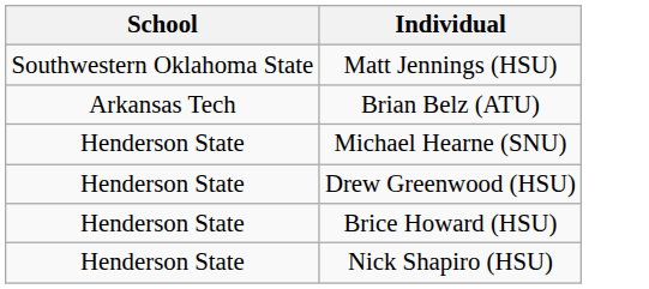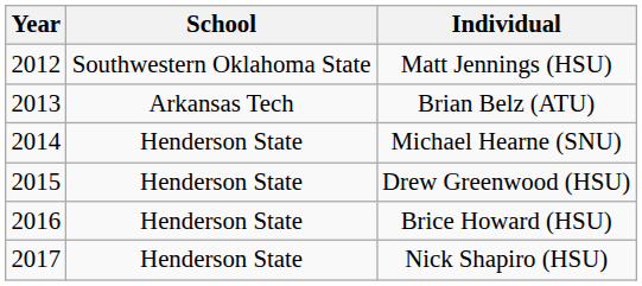 <table class="wikitable" style=text-align:center>
 <tr>
+<th>Year</th>
 <th>School</th>
 <th>Individual</th>
 </tr>
 <tr>
+<td>2012</td>
 <td>Southwestern Oklahoma State</td>
 <td>Matt Jennings (HSU)</td>
 </tr>
 <tr>
+<td>2013</td>
 <td>Arkansas Tech</td>
 <td>Brian Belz (ATU)</td>
 </tr>
 <tr>
+<td>2014</td>
 <td>Henderson State</td>
 <td>Michael Hearne (SNU)</td>
 </tr>
 <tr>
+<td>2015</td>
 <td>Henderson State</td>
 <td>Drew Greenwood (HSU)</td>
 </tr>
 <tr>
+<td>2016</td>
 <td>Henderson State</td>
 <td>Brice Howard (HSU)</td>
 </tr>
 <tr>
+<td>2017</td>
 <td>Henderson State</td>
 <td>Nick Shapiro (HSU)</td>
 </tr>
 </table>
